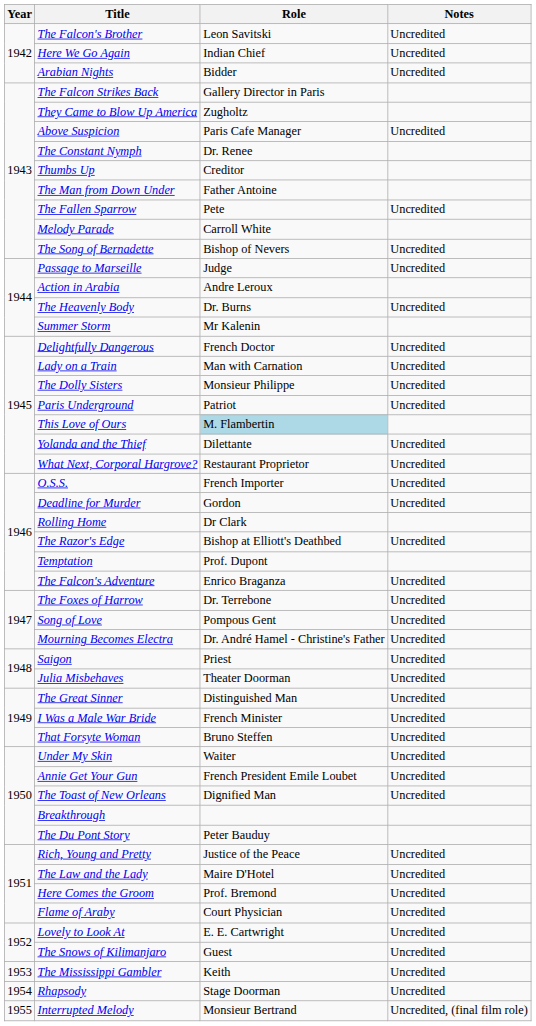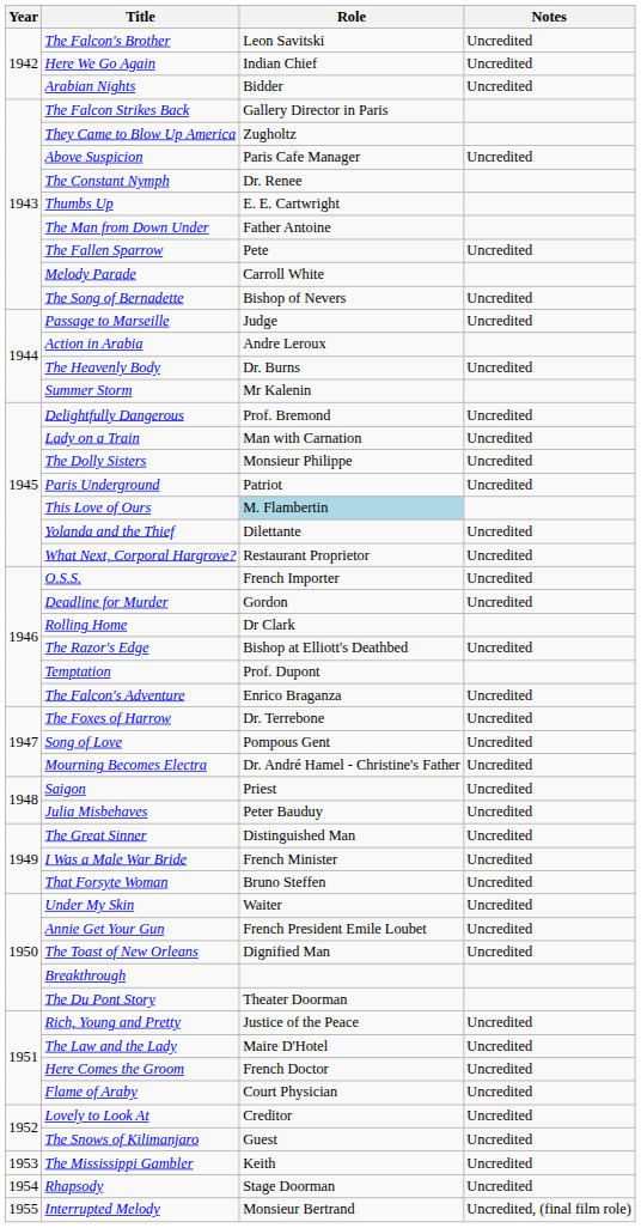 <table class="wikitable">
 <tr>
 <th>Year</th>
 <th>Title</th>
 <th>Role</th>
 <th>Notes</th>
 </tr>
 <tr>
 <td rowspan="3">1942</td>
 <td><em><a href='#'>The Falcon's Brother</a></em></td>
 <td>Leon Savitski</td>
 <td>Uncredited</td>
 </tr>
 <tr>
 <td><em><a href='#'>Here We Go Again</a></em></td>
 <td>Indian Chief</td>
 <td>Uncredited</td>
 </tr>
 <tr>
 <td><em><a href='#'>Arabian Nights</a></em></td>
 <td>Bidder</td>
 <td>Uncredited</td>
 </tr>
 <tr>
 <td rowspan="9">1943</td>
 <td><em><a href='#'>The Falcon Strikes Back</a></em></td>
 <td>Gallery Director in Paris</td>
 <td></td>
 </tr>
 <tr>
 <td><em><a href='#'>They Came to Blow Up America</a></em></td>
 <td>Zugholtz</td>
 <td></td>
 </tr>
 <tr>
 <td><em><a href='#'>Above Suspicion</a></em></td>
 <td>Paris Cafe Manager</td>
 <td>Uncredited</td>
 </tr>
 <tr>
 <td><em><a href='#'>The Constant Nymph</a></em></td>
 <td>Dr. Renee</td>
 <td></td>
 </tr>
 <tr>
 <td><em><a href='#'>Thumbs Up</a></em></td>
-<td>Creditor</td>
+<td>E. E. Cartwright</td>
 <td></td>
 </tr>
 <tr>
 <td><em><a href='#'>The Man from Down Under</a></em></td>
 <td>Father Antoine</td>
 <td></td>
 </tr>
 <tr>
 <td><em><a href='#'>The Fallen Sparrow</a></em></td>
 <td>Pete</td>
 <td>Uncredited</td>
 </tr>
 <tr>
 <td><em><a href='#'>Melody Parade</a></em></td>
 <td>Carroll White</td>
 <td></td>
 </tr>
 <tr>
 <td><em><a href='#'>The Song of Bernadette</a></em></td>
 <td>Bishop of Nevers</td>
 <td>Uncredited</td>
 </tr>
 <tr>
 <td rowspan="4">1944</td>
 <td><em><a href='#'>Passage to Marseille</a></em></td>
 <td>Judge</td>
 <td>Uncredited</td>
 </tr>
 <tr>
 <td><em><a href='#'>Action in Arabia</a></em></td>
 <td>Andre Leroux</td>
 <td></td>
 </tr>
 <tr>
 <td><em><a href='#'>The Heavenly Body</a></em></td>
 <td>Dr. Burns</td>
 <td>Uncredited</td>
 </tr>
 <tr>
 <td><em><a href='#'>Summer Storm</a></em></td>
 <td>Mr Kalenin</td>
 <td></td>
 </tr>
 <tr>
 <td rowspan="7">1945</td>
 <td><em><a href='#'>Delightfully Dangerous</a></em></td>
-<td>French Doctor</td>
+<td>Prof. Bremond</td>
 <td>Uncredited</td>
 </tr>
 <tr>
 <td><em><a href='#'>Lady on a Train</a></em></td>
 <td>Man with Carnation</td>
 <td>Uncredited</td>
 </tr>
 <tr>
 <td><em><a href='#'>The Dolly Sisters</a></em></td>
 <td>Monsieur Philippe</td>
 <td>Uncredited</td>
 </tr>
 <tr>
 <td><em><a href='#'>Paris Underground</a></em></td>
 <td>Patriot</td>
 <td>Uncredited</td>
 </tr>
 <tr>
 <td><em><a href='#'>This Love of Ours</a></em></td>
 <td style="background: lightblue;">M. Flambertin</td>
 <td></td>
 </tr>
 <tr>
 <td><em><a href='#'>Yolanda and the Thief</a></em></td>
 <td>Dilettante</td>
 <td>Uncredited</td>
 </tr>
 <tr>
 <td><em><a href='#'>What Next, Corporal Hargrove?</a></em></td>
 <td>Restaurant Proprietor</td>
 <td>Uncredited</td>
 </tr>
 <tr>
 <td rowspan="6">1946</td>
 <td><em><a href='#'>O.S.S.</a></em></td>
 <td>French Importer</td>
 <td>Uncredited</td>
 </tr>
 <tr>
 <td><em><a href='#'>Deadline for Murder</a></em></td>
 <td>Gordon</td>
 <td>Uncredited</td>
 </tr>
 <tr>
 <td><em><a href='#'>Rolling Home</a></em></td>
 <td>Dr Clark</td>
 <td></td>
 </tr>
 <tr>
 <td><em><a href='#'>The Razor's Edge</a></em></td>
 <td>Bishop at Elliott's Deathbed</td>
 <td>Uncredited</td>
 </tr>
 <tr>
 <td><em><a href='#'>Temptation</a></em></td>
 <td>Prof. Dupont</td>
 <td></td>
 </tr>
 <tr>
 <td><em><a href='#'>The Falcon's Adventure</a></em></td>
 <td>Enrico Braganza</td>
 <td>Uncredited</td>
 </tr>
 <tr>
 <td rowspan="3">1947</td>
 <td><em><a href='#'>The Foxes of Harrow</a></em></td>
 <td>Dr. Terrebone</td>
 <td>Uncredited</td>
 </tr>
 <tr>
 <td><em><a href='#'>Song of Love</a></em></td>
 <td>Pompous Gent</td>
 <td>Uncredited</td>
 </tr>
 <tr>
 <td><em><a href='#'>Mourning Becomes Electra</a></em></td>
 <td>Dr. André Hamel - Christine's Father</td>
 <td>Uncredited</td>
 </tr>
 <tr>
 <td rowspan="2">1948</td>
 <td><em><a href='#'>Saigon</a></em></td>
 <td>Priest</td>
 <td>Uncredited</td>
 </tr>
 <tr>
 <td><em><a href='#'>Julia Misbehaves</a></em></td>
-<td>Theater Doorman</td>
+<td>Peter Bauduy</td>
 <td>Uncredited</td>
 </tr>
 <tr>
 <td rowspan="3">1949</td>
 <td><em><a href='#'>The Great Sinner</a></em></td>
 <td>Distinguished Man</td>
 <td>Uncredited</td>
 </tr>
 <tr>
 <td><em><a href='#'>I Was a Male War Bride</a></em></td>
 <td>French Minister</td>
 <td>Uncredited</td>
 </tr>
 <tr>
 <td><em><a href='#'>That Forsyte Woman</a></em></td>
 <td>Bruno Steffen</td>
 <td>Uncredited</td>
 </tr>
 <tr>
 <td rowspan="5">1950</td>
 <td><em><a href='#'>Under My Skin</a></em></td>
 <td>Waiter</td>
 <td>Uncredited</td>
 </tr>
 <tr>
 <td><em><a href='#'>Annie Get Your Gun</a></em></td>
 <td>French President Emile Loubet</td>
 <td>Uncredited</td>
 </tr>
 <tr>
 <td><em><a href='#'>The Toast of New Orleans</a></em></td>
 <td>Dignified Man</td>
 <td>Uncredited</td>
 </tr>
 <tr>
 <td><em><a href='#'>Breakthrough</a></em></td>
 <td></td>
 <td></td>
 </tr>
 <tr>
 <td><em><a href='#'>The Du Pont Story</a></em></td>
-<td>Peter Bauduy</td>
+<td>Theater Doorman</td>
 <td></td>
 </tr>
 <tr>
 <td rowspan="4">1951</td>
 <td><em><a href='#'>Rich, Young and Pretty</a></em></td>
 <td>Justice of the Peace</td>
 <td>Uncredited</td>
 </tr>
 <tr>
 <td><em><a href='#'>The Law and the Lady</a></em></td>
 <td>Maire D'Hotel</td>
 <td>Uncredited</td>
 </tr>
 <tr>
 <td><em><a href='#'>Here Comes the Groom</a></em></td>
-<td>Prof. Bremond</td>
+<td>French Doctor</td>
 <td>Uncredited</td>
 </tr>
 <tr>
 <td><em><a href='#'>Flame of Araby</a></em></td>
 <td>Court Physician</td>
 <td>Uncredited</td>
 </tr>
 <tr>
 <td rowspan="2">1952</td>
 <td><em><a href='#'>Lovely to Look At</a></em></td>
-<td>E. E. Cartwright</td>
+<td>Creditor</td>
 <td>Uncredited</td>
 </tr>
 <tr>
 <td><em><a href='#'>The Snows of Kilimanjaro</a></em></td>
 <td>Guest</td>
 <td>Uncredited</td>
 </tr>
 <tr>
 <td>1953</td>
 <td><em><a href='#'>The Mississippi Gambler</a></em></td>
 <td>Keith</td>
 <td>Uncredited</td>
 </tr>
 <tr>
 <td>1954</td>
 <td><em><a href='#'>Rhapsody</a></em></td>
 <td>Stage Doorman</td>
 <td>Uncredited</td>
 </tr>
 <tr>
 <td>1955</td>
 <td><em><a href='#'>Interrupted Melody</a></em></td>
 <td>Monsieur Bertrand</td>
 <td>Uncredited, (final film role)</td>
 </tr>
 </table>
